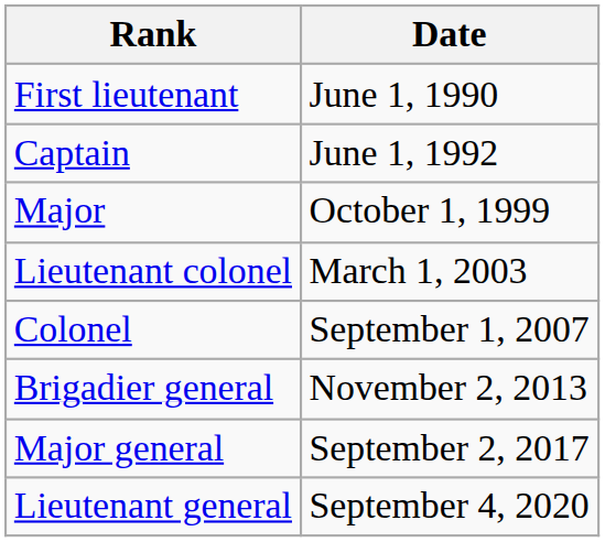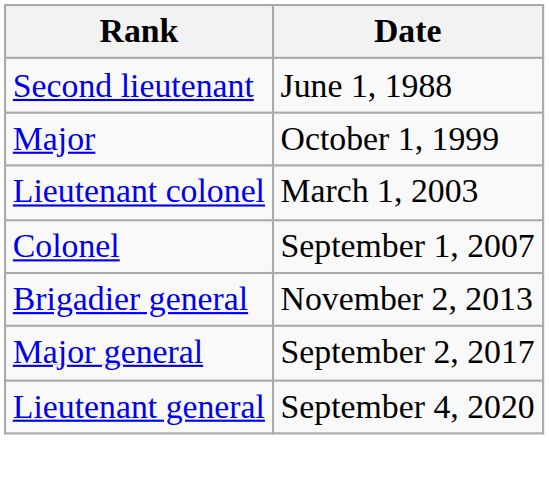 <table class="wikitable">
 <tr>
 <th>Rank</th>
 <th>Date</th>
 </tr>
 <tr>
-<td> <a href='#'>First lieutenant</a></td>
-<td>June 1, 1990</td>
-</tr>
-<tr>
-<td> <a href='#'>Captain</a></td>
-<td>June 1, 1992</td>
+<td> <a href='#'>Second lieutenant</a></td>
+<td>June 1, 1988</td>
 </tr>
 <tr>
 <td> <a href='#'>Major</a></td>
 <td>October 1, 1999</td>
 </tr>
 <tr>
 <td> <a href='#'>Lieutenant colonel</a></td>
 <td>March 1, 2003</td>
 </tr>
 <tr>
 <td> <a href='#'>Colonel</a></td>
 <td>September 1, 2007</td>
 </tr>
 <tr>
 <td> <a href='#'>Brigadier general</a></td>
 <td>November 2, 2013</td>
 </tr>
 <tr>
 <td> <a href='#'>Major general</a></td>
 <td>September 2, 2017</td>
 </tr>
 <tr>
 <td> <a href='#'>Lieutenant general</a></td>
 <td>September 4, 2020</td>
 </tr>
 </table>
